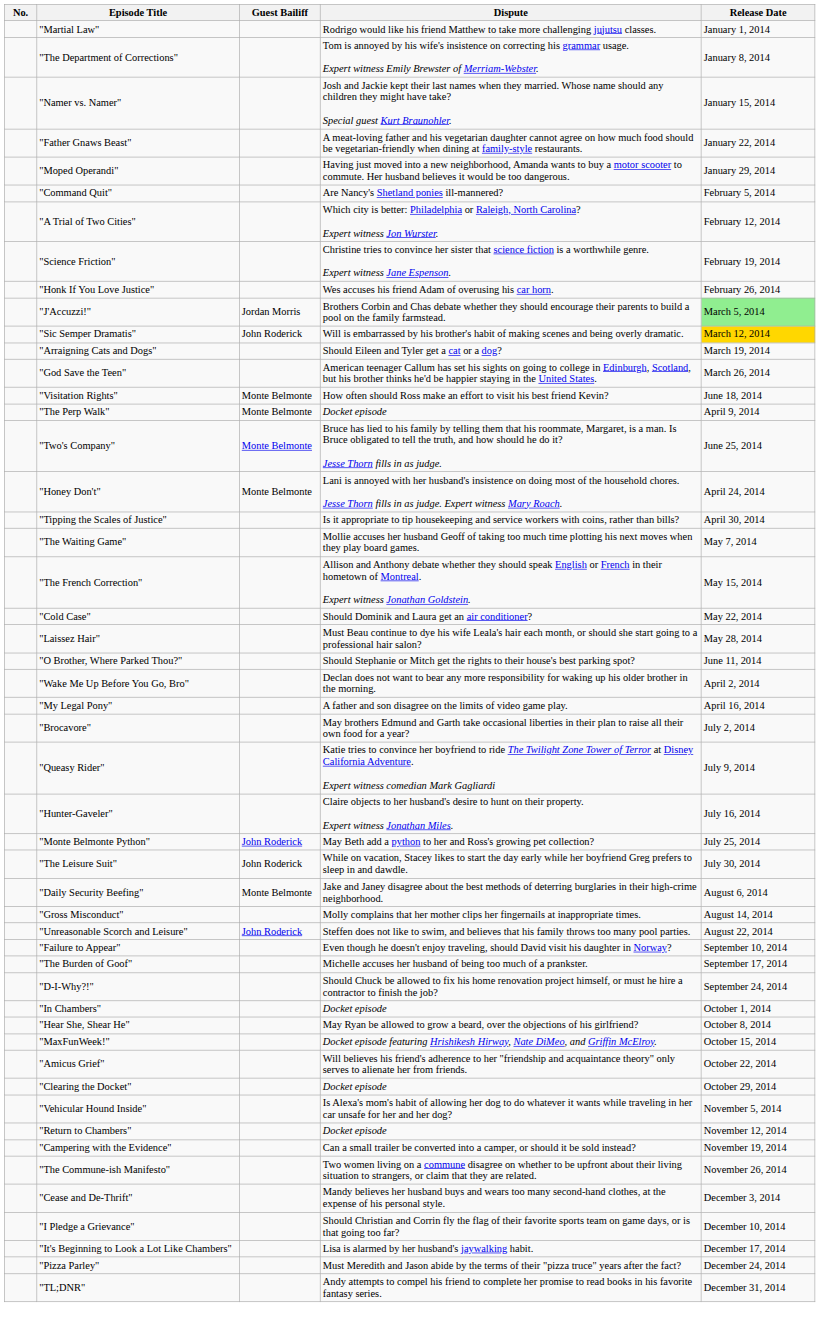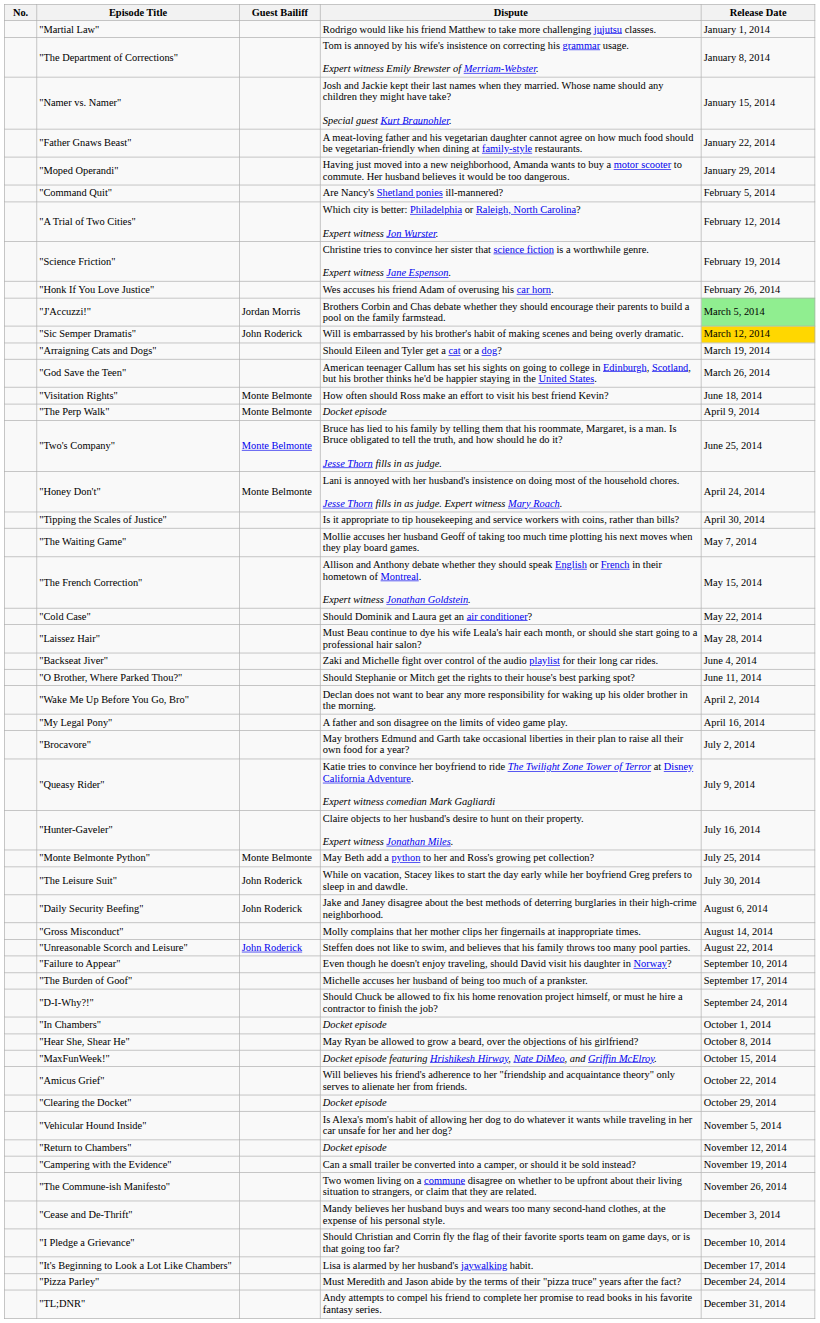 <table class="wikitable">
 <tr>
 <th width="4%">No.</th>
 <th width="25%">Episode Title</th>
 <th width="10%">Guest Bailiff</th>
 <th width="47%">Dispute</th>
 <th width="14%">Release Date</th>
 </tr>
 <tr>
 <td></td>
 <td>"Martial Law"</td>
 <td></td>
 <td>Rodrigo would like his friend Matthew to take more challenging <a href='#'>jujutsu</a> classes.</td>
 <td>January 1, 2014</td>
 </tr>
 <tr>
 <td></td>
 <td>"The Department of Corrections"</td>
 <td></td>
 <td>Tom is annoyed by his wife's insistence on correcting his <a href='#'>grammar</a> usage.<br><br><em>Expert witness Emily Brewster of <a href='#'>Merriam-Webster</a>.</em></td>
 <td>January 8, 2014</td>
 </tr>
 <tr>
 <td></td>
 <td>"Namer vs. Namer"</td>
 <td></td>
 <td>Josh and Jackie kept their last names when they married. Whose name should any children they might have take?<br><br><em>Special guest <a href='#'>Kurt Braunohler</a>.</em></td>
 <td>January 15, 2014</td>
 </tr>
 <tr>
 <td></td>
 <td>"Father Gnaws Beast"</td>
 <td></td>
 <td>A meat-loving father and his vegetarian daughter cannot agree on how much food should be vegetarian-friendly when dining at <a href='#'>family-style</a> restaurants.</td>
 <td>January 22, 2014</td>
 </tr>
 <tr>
 <td></td>
 <td>"Moped Operandi"</td>
 <td></td>
 <td>Having just moved into a new neighborhood, Amanda wants to buy a <a href='#'>motor scooter</a> to commute. Her husband believes it would be too dangerous.</td>
 <td>January 29, 2014</td>
 </tr>
 <tr>
 <td></td>
 <td>"Command Quit"</td>
 <td></td>
 <td>Are Nancy's <a href='#'>Shetland ponies</a> ill-mannered?</td>
 <td>February 5, 2014</td>
 </tr>
 <tr>
 <td></td>
 <td>"A Trial of Two Cities"</td>
 <td></td>
 <td>Which city is better: <a href='#'>Philadelphia</a> or <a href='#'>Raleigh, North Carolina</a>?<br><br><em>Expert witness <a href='#'>Jon Wurster</a>.</em></td>
 <td>February 12, 2014</td>
 </tr>
 <tr>
 <td></td>
 <td>"Science Friction"</td>
 <td></td>
 <td>Christine tries to convince her sister that <a href='#'>science fiction</a> is a worthwhile genre.<br><br><em>Expert witness <a href='#'>Jane Espenson</a>.</em></td>
 <td>February 19, 2014</td>
 </tr>
 <tr>
 <td></td>
 <td>"Honk If You Love Justice"</td>
 <td></td>
 <td>Wes accuses his friend Adam of overusing his <a href='#'>car horn</a>.</td>
 <td>February 26, 2014</td>
 </tr>
 <tr>
 <td></td>
 <td>"J'Accuzzi!"</td>
 <td>Jordan Morris</td>
 <td>Brothers Corbin and Chas debate whether they should encourage their parents to build a pool on the family farmstead.</td>
 <td style="background: lightgreen;">March 5, 2014</td>
 </tr>
 <tr>
 <td></td>
 <td>"Sic Semper Dramatis"</td>
 <td>John Roderick</td>
 <td>Will is embarrassed by his brother's habit of making scenes and being overly dramatic.</td>
 <td style="background: gold;">March 12, 2014</td>
 </tr>
 <tr>
 <td></td>
 <td>"Arraigning Cats and Dogs"</td>
 <td></td>
 <td>Should Eileen and Tyler get a <a href='#'>cat</a> or a <a href='#'>dog</a>?</td>
 <td>March 19, 2014</td>
 </tr>
 <tr>
 <td></td>
 <td>"God Save the Teen"</td>
 <td></td>
 <td>American teenager Callum has set his sights on going to college in <a href='#'>Edinburgh</a>, <a href='#'>Scotland</a>, but his brother thinks he'd be happier staying in the <a href='#'>United States</a>.</td>
 <td>March 26, 2014</td>
 </tr>
 <tr>
 <td></td>
 <td>"Visitation Rights"</td>
 <td>Monte Belmonte</td>
 <td>How often should Ross make an effort to visit his best friend Kevin?</td>
 <td>June 18, 2014</td>
 </tr>
 <tr>
 <td></td>
 <td>"The Perp Walk"</td>
 <td>Monte Belmonte</td>
 <td><em>Docket episode</em></td>
 <td>April 9, 2014</td>
 </tr>
 <tr>
 <td></td>
 <td>"Two's Company"</td>
 <td><a href='#'>Monte Belmonte</a></td>
 <td>Bruce has lied to his family by telling them that his roommate, Margaret, is a man. Is Bruce obligated to tell the truth, and how should he do it?<br><br><em><a href='#'>Jesse Thorn</a> fills in as judge.</em></td>
 <td>June 25, 2014</td>
 </tr>
 <tr>
 <td></td>
 <td>"Honey Don't"</td>
 <td>Monte Belmonte</td>
 <td>Lani is annoyed with her husband's insistence on doing most of the household chores.<br><br><em><a href='#'>Jesse Thorn</a> fills in as judge. Expert witness <a href='#'>Mary Roach</a>.</em></td>
 <td>April 24, 2014</td>
 </tr>
 <tr>
 <td></td>
 <td>"Tipping the Scales of Justice"</td>
 <td></td>
 <td>Is it appropriate to tip housekeeping and service workers with coins, rather than bills?</td>
 <td>April 30, 2014</td>
 </tr>
 <tr>
 <td></td>
 <td>"The Waiting Game"</td>
 <td></td>
 <td>Mollie accuses her husband Geoff of taking too much time plotting his next moves when they play board games.</td>
 <td>May 7, 2014</td>
 </tr>
 <tr>
 <td></td>
 <td>"The French Correction"</td>
 <td></td>
 <td>Allison and Anthony debate whether they should speak <a href='#'>English</a> or <a href='#'>French</a> in their hometown of <a href='#'>Montreal</a>.<br><br><em>Expert witness <a href='#'>Jonathan Goldstein</a>.</em></td>
 <td>May 15, 2014</td>
 </tr>
 <tr>
 <td></td>
 <td>"Cold Case"</td>
 <td></td>
 <td>Should Dominik and Laura get an <a href='#'>air conditioner</a>?</td>
 <td>May 22, 2014</td>
 </tr>
 <tr>
 <td></td>
 <td>"Laissez Hair"</td>
 <td></td>
 <td>Must Beau continue to dye his wife Leala's hair each month, or should she start going to a professional hair salon?</td>
 <td>May 28, 2014</td>
 </tr>
 <tr>
 <td></td>
+<td>"Backseat Jiver"</td>
+<td></td>
+<td>Zaki and Michelle fight over control of the audio <a href='#'>playlist</a> for their long car rides.</td>
+<td>June 4, 2014</td>
+</tr>
+<tr>
+<td></td>
 <td>"O Brother, Where Parked Thou?"</td>
 <td></td>
 <td>Should Stephanie or Mitch get the rights to their house's best parking spot?</td>
 <td>June 11, 2014</td>
 </tr>
 <tr>
 <td></td>
 <td>"Wake Me Up Before You Go, Bro"</td>
 <td></td>
 <td>Declan does not want to bear any more responsibility for waking up his older brother in the morning.</td>
 <td>April 2, 2014</td>
 </tr>
 <tr>
 <td></td>
 <td>"My Legal Pony"</td>
 <td></td>
 <td>A father and son disagree on the limits of video game play.</td>
 <td>April 16, 2014</td>
 </tr>
 <tr>
 <td></td>
 <td>"Brocavore"</td>
 <td></td>
 <td>May brothers Edmund and Garth take occasional liberties in their plan to raise all their own food for a year?</td>
 <td>July 2, 2014</td>
 </tr>
 <tr>
 <td></td>
 <td>"Queasy Rider"</td>
 <td></td>
 <td>Katie tries to convince her boyfriend to ride <em><a href='#'>The Twilight Zone Tower of Terror</a></em> at <a href='#'>Disney California Adventure</a>.<br><br><em>Expert witness comedian Mark Gagliardi</em></td>
 <td>July 9, 2014</td>
 </tr>
 <tr>
 <td></td>
 <td>"Hunter-Gaveler"</td>
 <td></td>
 <td>Claire objects to her husband's desire to hunt on their property.<br><br><em>Expert witness <a href='#'>Jonathan Miles</a>.</em></td>
 <td>July 16, 2014</td>
 </tr>
 <tr>
 <td></td>
 <td>"Monte Belmonte Python"</td>
-<td><a href='#'>John Roderick</a></td>
+<td>Monte Belmonte</td>
 <td>May Beth add a <a href='#'>python</a> to her and Ross's growing pet collection?</td>
 <td>July 25, 2014</td>
 </tr>
 <tr>
 <td></td>
 <td>"The Leisure Suit"</td>
 <td>John Roderick</td>
 <td>While on vacation, Stacey likes to start the day early while her boyfriend Greg prefers to sleep in and dawdle.</td>
 <td>July 30, 2014</td>
 </tr>
 <tr>
 <td></td>
 <td>"Daily Security Beefing"</td>
-<td>Monte Belmonte</td>
+<td>John Roderick</td>
 <td>Jake and Janey disagree about the best methods of deterring burglaries in their high-crime neighborhood.</td>
 <td>August 6, 2014</td>
 </tr>
 <tr>
 <td></td>
 <td>"Gross Misconduct"</td>
 <td></td>
 <td>Molly complains that her mother clips her fingernails at inappropriate times.</td>
 <td>August 14, 2014</td>
 </tr>
 <tr>
 <td></td>
 <td>"Unreasonable Scorch and Leisure"</td>
 <td><a href='#'>John Roderick</a></td>
 <td>Steffen does not like to swim, and believes that his family throws too many pool parties.</td>
 <td>August 22, 2014</td>
 </tr>
 <tr>
 <td></td>
 <td>"Failure to Appear"</td>
 <td></td>
 <td>Even though he doesn't enjoy traveling, should David visit his daughter in <a href='#'>Norway</a>?</td>
 <td>September 10, 2014</td>
 </tr>
 <tr>
 <td></td>
 <td>"The Burden of Goof"</td>
 <td></td>
 <td>Michelle accuses her husband of being too much of a prankster.</td>
 <td>September 17, 2014</td>
 </tr>
 <tr>
 <td></td>
 <td>"D-I-Why?!"</td>
 <td></td>
 <td>Should Chuck be allowed to fix his home renovation project himself, or must he hire a contractor to finish the job?</td>
 <td>September 24, 2014</td>
 </tr>
 <tr>
 <td></td>
 <td>"In Chambers"</td>
 <td></td>
 <td><em>Docket episode</em></td>
 <td>October 1, 2014</td>
 </tr>
 <tr>
 <td></td>
 <td>"Hear She, Shear He"</td>
 <td></td>
 <td>May Ryan be allowed to grow a beard, over the objections of his girlfriend?</td>
 <td>October 8, 2014</td>
 </tr>
 <tr>
 <td></td>
 <td>"MaxFunWeek!"</td>
 <td></td>
 <td><em>Docket episode featuring <a href='#'>Hrishikesh Hirway</a>, <a href='#'>Nate DiMeo</a>, and <a href='#'>Griffin McElroy</a>.</em></td>
 <td>October 15, 2014</td>
 </tr>
 <tr>
 <td></td>
 <td>"Amicus Grief"</td>
 <td></td>
 <td>Will believes his friend's adherence to her "friendship and acquaintance theory" only serves to alienate her from friends.</td>
 <td>October 22, 2014</td>
 </tr>
 <tr>
 <td></td>
 <td>"Clearing the Docket"</td>
 <td></td>
 <td><em>Docket episode</em></td>
 <td>October 29, 2014</td>
 </tr>
 <tr>
 <td></td>
 <td>"Vehicular Hound Inside"</td>
 <td></td>
 <td>Is Alexa's mom's habit of allowing her dog to do whatever it wants while traveling in her car unsafe for her and her dog?</td>
 <td>November 5, 2014</td>
 </tr>
 <tr>
 <td></td>
 <td>"Return to Chambers"</td>
 <td></td>
 <td><em>Docket episode</em></td>
 <td>November 12, 2014</td>
 </tr>
 <tr>
 <td></td>
 <td>"Campering with the Evidence"</td>
 <td></td>
 <td>Can a small trailer be converted into a camper, or should it be sold instead?</td>
 <td>November 19, 2014</td>
 </tr>
 <tr>
 <td></td>
 <td>"The Commune-ish Manifesto"</td>
 <td></td>
 <td>Two women living on a <a href='#'>commune</a> disagree on whether to be upfront about their living situation to strangers, or claim that they are related.</td>
 <td>November 26, 2014</td>
 </tr>
 <tr>
 <td></td>
 <td>"Cease and De-Thrift"</td>
 <td></td>
 <td>Mandy believes her husband buys and wears too many second-hand clothes, at the expense of his personal style.</td>
 <td>December 3, 2014</td>
 </tr>
 <tr>
 <td></td>
 <td>"I Pledge a Grievance"</td>
 <td></td>
 <td>Should Christian and Corrin fly the flag of their favorite sports team on game days, or is that going too far?</td>
 <td>December 10, 2014</td>
 </tr>
 <tr>
 <td></td>
 <td>"It's Beginning to Look a Lot Like Chambers"</td>
 <td></td>
 <td>Lisa is alarmed by her husband's <a href='#'>jaywalking</a> habit.</td>
 <td>December 17, 2014</td>
 </tr>
 <tr>
 <td></td>
 <td>"Pizza Parley"</td>
 <td></td>
 <td>Must Meredith and Jason abide by the terms of their "pizza truce" years after the fact?</td>
 <td>December 24, 2014</td>
 </tr>
 <tr>
 <td></td>
 <td>"TL;DNR"</td>
 <td></td>
 <td>Andy attempts to compel his friend to complete her promise to read books in his favorite fantasy series.</td>
 <td>December 31, 2014</td>
 </tr>
 </table>
